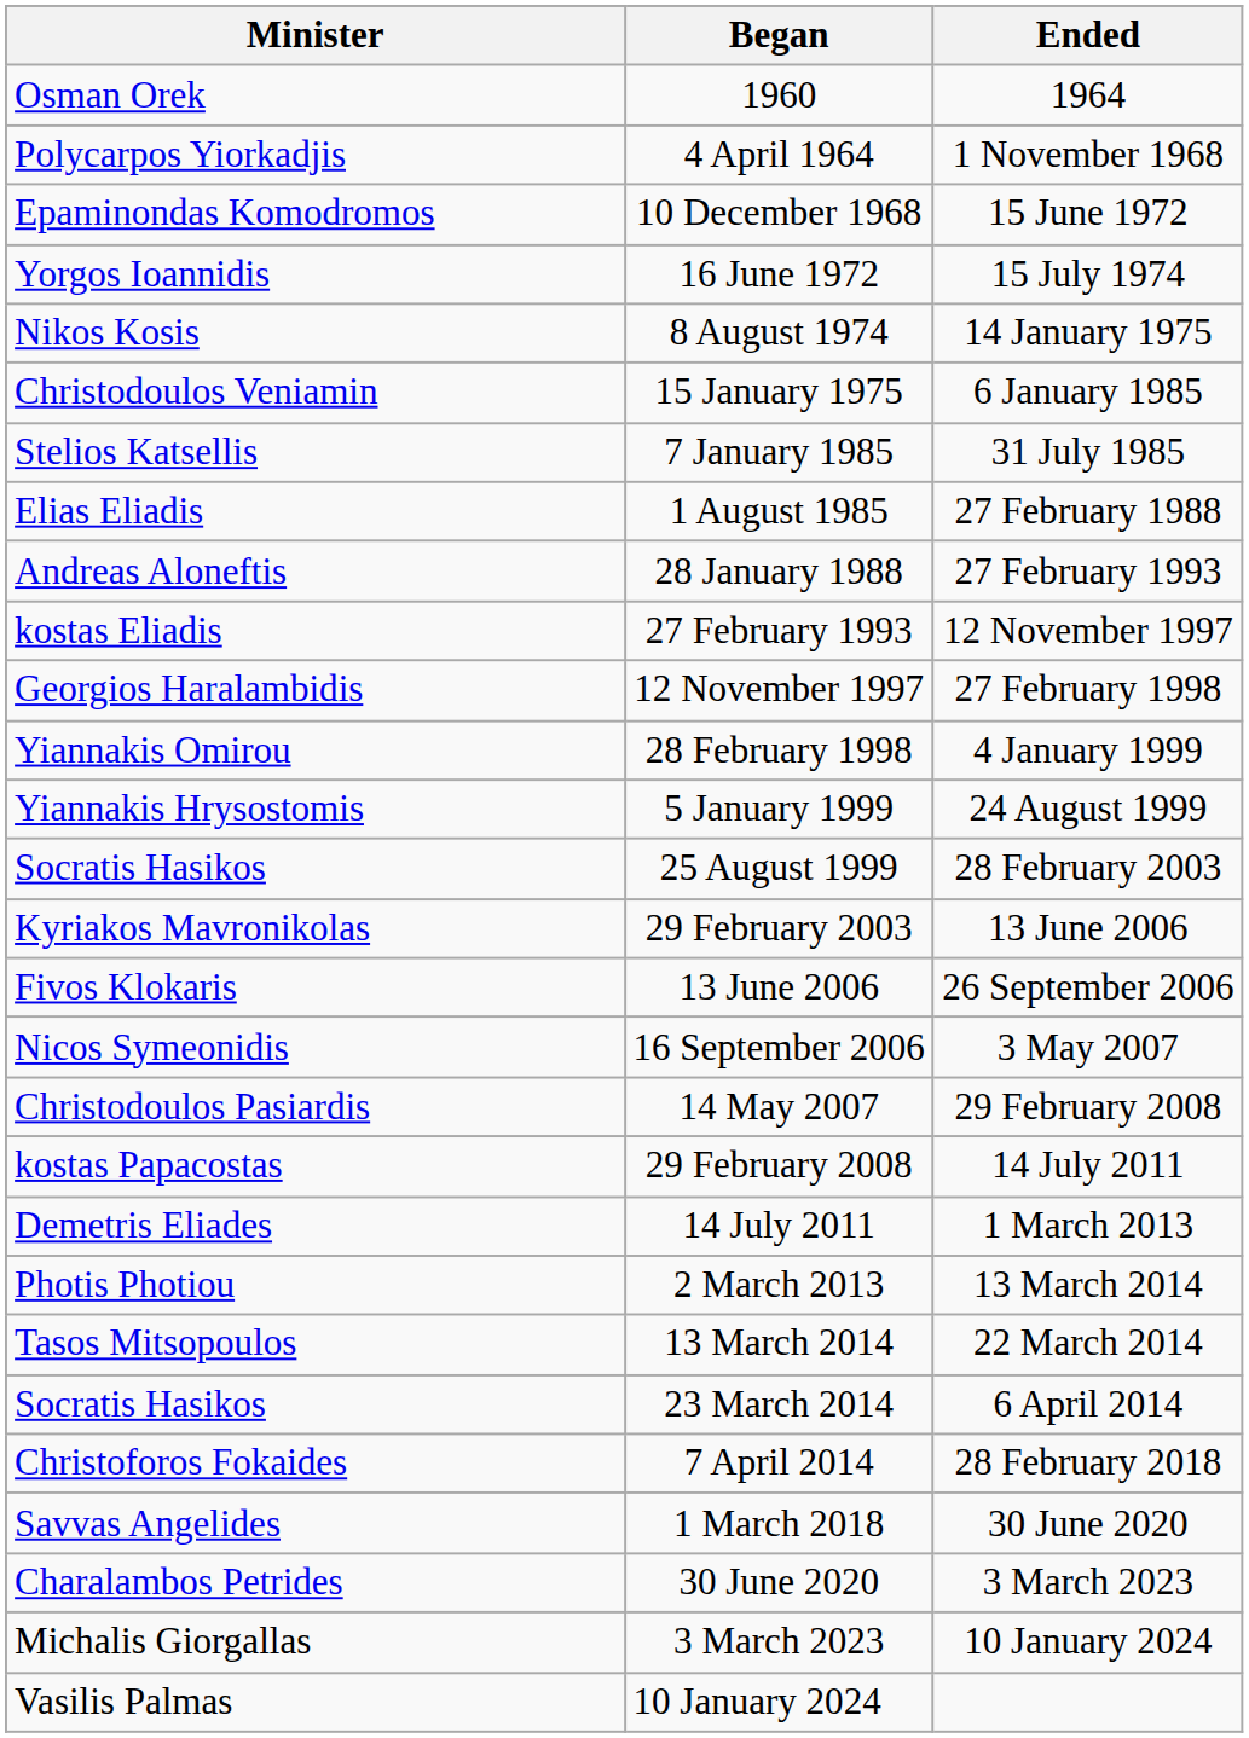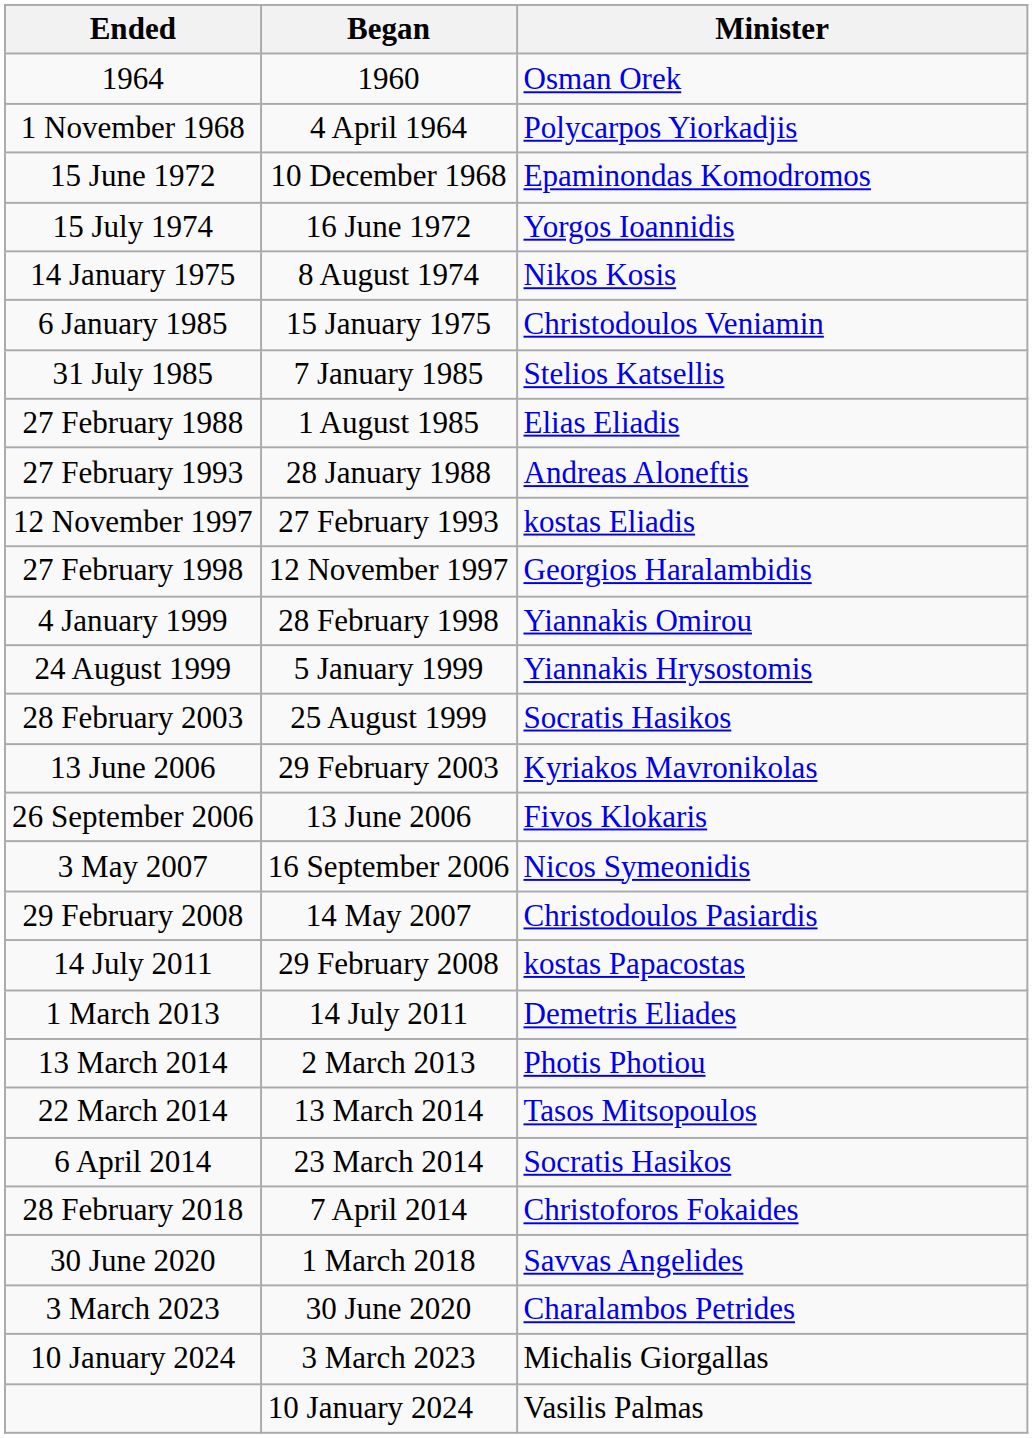 <table border="1" class="wikitable">
 <tr>
+<th width="25%">Ended</th>
+<th width="25%">Began</th>
 <th width="50%">Minister</th>
-<th width="25%">Began</th>
-<th width="25%">Ended</th>
 </tr>
 <tr align=center>
+<td>1964</td>
+<td>1960</td>
 <td align=left><a href='#'>Osman Orek</a></td>
-<td>1960</td>
-<td>1964</td>
 </tr>
 <tr align=center>
+<td>1 November 1968</td>
+<td>4 April 1964</td>
 <td align=left><a href='#'>Polycarpos Yiorkadjis</a></td>
-<td>4 April 1964</td>
-<td>1 November 1968</td>
 </tr>
 <tr align=center>
+<td>15 June 1972</td>
+<td>10 December 1968</td>
 <td align=left><a href='#'>Epaminondas Komodromos</a></td>
-<td>10 December 1968</td>
-<td>15 June 1972</td>
 </tr>
 <tr align=center>
+<td>15 July 1974</td>
+<td>16 June 1972</td>
 <td align=left><a href='#'>Yorgos Ioannidis</a></td>
-<td>16 June 1972</td>
-<td>15 July 1974</td>
 </tr>
 <tr align=center>
+<td>14 January 1975</td>
+<td>8 August 1974</td>
 <td align=left><a href='#'>Nikos Kosis</a></td>
-<td>8 August 1974</td>
-<td>14 January 1975</td>
 </tr>
 <tr align=center>
+<td>6 January 1985</td>
+<td>15 January 1975</td>
 <td align=left><a href='#'>Christodoulos Veniamin</a></td>
-<td>15 January 1975</td>
-<td>6 January 1985</td>
 </tr>
 <tr align=center>
+<td>31 July 1985</td>
+<td>7 January 1985</td>
 <td align=left><a href='#'>Stelios Katsellis</a></td>
-<td>7 January 1985</td>
-<td>31 July 1985</td>
 </tr>
 <tr align=center>
+<td>27 February 1988</td>
+<td>1 August 1985</td>
 <td align=left><a href='#'>Elias Eliadis</a></td>
-<td>1 August 1985</td>
-<td>27 February 1988</td>
 </tr>
 <tr align=center>
+<td>27 February 1993</td>
+<td>28 January 1988</td>
 <td align=left><a href='#'>Andreas Aloneftis</a></td>
-<td>28 January 1988</td>
-<td>27 February 1993</td>
 </tr>
 <tr align=center>
+<td>12 November 1997</td>
+<td>27 February 1993</td>
 <td align=left><a href='#'>kostas Eliadis</a></td>
-<td>27 February 1993</td>
-<td>12 November 1997</td>
 </tr>
 <tr align=center>
+<td>27 February 1998</td>
+<td>12 November 1997</td>
 <td align=left><a href='#'>Georgios Haralambidis</a></td>
-<td>12 November 1997</td>
-<td>27 February 1998</td>
 </tr>
 <tr align=center>
+<td>4 January 1999</td>
+<td>28 February 1998</td>
 <td align=left><a href='#'>Yiannakis Omirou</a></td>
-<td>28 February 1998</td>
-<td>4 January 1999</td>
 </tr>
 <tr align=center>
+<td>24 August 1999</td>
+<td>5 January 1999</td>
 <td align=left><a href='#'>Yiannakis Hrysostomis</a></td>
-<td>5 January 1999</td>
-<td>24 August 1999</td>
 </tr>
 <tr align=center>
+<td>28 February 2003</td>
+<td>25 August 1999</td>
 <td align=left><a href='#'>Socratis Hasikos</a></td>
-<td>25 August 1999</td>
-<td>28 February 2003</td>
 </tr>
 <tr align=center>
+<td>13 June 2006</td>
+<td>29 February 2003</td>
 <td align=left><a href='#'>Kyriakos Mavronikolas</a></td>
-<td>29 February 2003</td>
-<td>13 June 2006</td>
 </tr>
 <tr align=center>
+<td>26 September 2006</td>
+<td>13 June 2006</td>
 <td align=left><a href='#'>Fivos Klokaris</a></td>
-<td>13 June 2006</td>
-<td>26 September 2006</td>
 </tr>
 <tr align=center>
+<td>3 May 2007</td>
+<td>16 September 2006</td>
 <td align=left><a href='#'>Nicos Symeonidis</a></td>
-<td>16 September 2006</td>
-<td>3 May 2007</td>
 </tr>
 <tr align=center>
+<td>29 February 2008</td>
+<td>14 May 2007</td>
 <td align=left><a href='#'>Christodoulos Pasiardis</a></td>
-<td>14 May 2007</td>
-<td>29 February 2008</td>
 </tr>
 <tr align=center>
+<td>14 July 2011</td>
+<td>29 February 2008</td>
 <td align=left><a href='#'>kostas Papacostas</a></td>
-<td>29 February 2008</td>
-<td>14 July 2011</td>
 </tr>
 <tr align=center>
+<td>1 March 2013</td>
+<td>14 July 2011</td>
 <td align=left><a href='#'>Demetris Eliades</a></td>
-<td>14 July 2011</td>
-<td>1 March 2013</td>
 </tr>
 <tr align=center>
+<td>13 March 2014</td>
+<td>2 March 2013</td>
 <td align=left><a href='#'>Photis Photiou</a></td>
-<td>2 March 2013</td>
-<td>13 March 2014</td>
 </tr>
 <tr align=center>
+<td>22 March 2014</td>
+<td>13 March 2014</td>
 <td align=left><a href='#'>Tasos Mitsopoulos</a></td>
-<td>13 March 2014</td>
-<td>22 March 2014</td>
 </tr>
 <tr align=center>
+<td>6 April 2014</td>
+<td>23 March 2014</td>
 <td align=left><a href='#'>Socratis Hasikos</a></td>
-<td>23 March 2014</td>
-<td>6 April 2014</td>
 </tr>
 <tr align=center>
+<td>28 February 2018</td>
+<td>7 April 2014</td>
 <td align=left><a href='#'>Christoforos Fokaides</a></td>
-<td>7 April 2014</td>
-<td>28 February 2018</td>
 </tr>
 <tr align=center>
+<td>30 June 2020</td>
+<td>1 March 2018</td>
 <td align=left><a href='#'>Savvas Angelides</a></td>
-<td>1 March 2018</td>
-<td>30 June 2020</td>
 </tr>
 <tr align=center>
+<td>3 March 2023</td>
+<td>30 June 2020</td>
 <td align=left><a href='#'>Charalambos Petrides</a></td>
-<td>30 June 2020</td>
-<td>3 March 2023</td>
 </tr>
 <tr align=center>
+<td>10 January 2024</td>
+<td>3 March 2023</td>
 <td align=left>Michalis Giorgallas</td>
-<td>3 March 2023</td>
-<td>10 January 2024</td>
 </tr>
 <tr>
+<td></td>
+<td>10 January 2024</td>
 <td>Vasilis Palmas</td>
-<td>10 January 2024</td>
-<td></td>
 </tr>
 </table>
